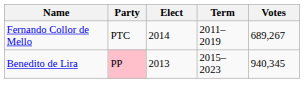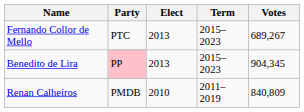 <table class="wikitable sortable">
 <tr>
 <th style="width:150px;">Name</th>
 <th style="width:50px;">Party</th>
 <th style="width:70px;">Elect</th>
 <th style="width:70px;">Term</th>
 <th style="width:70px;">Votes</th>
 </tr>
 <tr>
 <td><a href='#'>Fernando Collor de Mello</a></td>
 <td>PTC</td>
-<td>2014</td>
-<td>2011–2019</td>
+<td>2013</td>
+<td>2015–2023</td>
 <td>689,267</td>
 </tr>
 <tr>
 <td><a href='#'>Benedito de Lira</a></td>
 <td style="background: pink;">PP</td>
 <td>2013</td>
 <td>2015–2023</td>
-<td>940,345</td>
+<td>904,345</td>
+</tr>
+<tr>
+<td><a href='#'>Renan Calheiros</a></td>
+<td>PMDB</td>
+<td>2010</td>
+<td>2011–2019</td>
+<td>840,809</td>
 </tr>
 </table>
